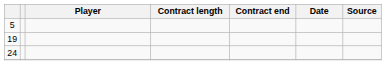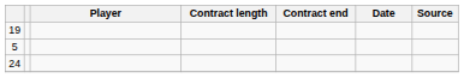 <table class="wikitable sortable" style="width:70%; text-align:center; font-size:90%; text-align:centre;">
 <tr>
 <th></th>
 <th></th>
 <th scope="col" style="width:200px;">Player</th>
 <th>Contract length</th>
 <th>Contract end</th>
 <th scope="col" style="width:70px;">Date</th>
 <th>Source</th>
 </tr>
 <tr>
-<td align=center>5</td>
+<td align=center>19</td>
 <td align=center></td>
 <td></td>
 <td align=center></td>
 <td align=center></td>
 <td align=center></td>
 <td align=center></td>
 </tr>
 <tr>
-<td align=center>19</td>
+<td align=center>5</td>
 <td align=center></td>
 <td></td>
 <td align=center></td>
 <td align=center></td>
 <td align=center></td>
 <td align=center></td>
 </tr>
 <tr>
 <td align=center>24</td>
 <td align=center></td>
 <td></td>
 <td align=center></td>
 <td align=center></td>
 <td align=center></td>
 <td align=center></td>
 </tr>
 <tr>
 </tr>
 </table>
